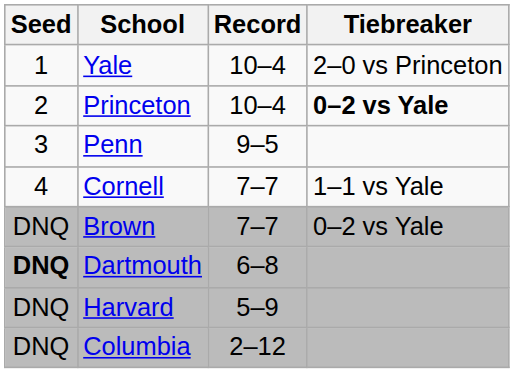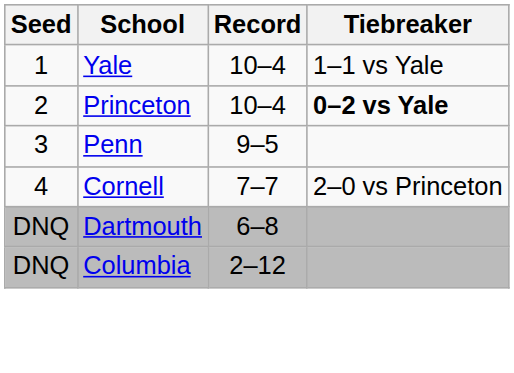 <table class="wikitable" style="text-align:center">
 <tr>
 <th>Seed</th>
 <th>School</th>
 <th>Record</th>
 <th>Tiebreaker</th>
 </tr>
 <tr>
 <td>1</td>
 <td align="left"><a href='#'>Yale</a></td>
 <td>10–4</td>
-<td align="left">2–0 vs Princeton</td>
+<td align="left">1–1 vs Yale</td>
 </tr>
 <tr>
 <td>2</td>
 <td align="left"><a href='#'>Princeton</a></td>
 <td>10–4</td>
 <td align="left"><strong>0–2 vs Yale</strong></td>
 </tr>
 <tr>
 <td>3</td>
 <td align="left"><a href='#'>Penn</a></td>
 <td>9–5</td>
 <td></td>
 </tr>
 <tr>
 <td>4</td>
 <td align="left"><a href='#'>Cornell</a></td>
 <td>7–7</td>
-<td align="left">1–1 vs Yale</td>
+<td align="left">2–0 vs Princeton</td>
 </tr>
 <tr bgcolor="#bbbbbb">
 <td>DNQ</td>
-<td align="left"><a href='#'>Brown</a></td>
-<td>7–7</td>
-<td align="left">0–2 vs Yale</td>
-</tr>
-<tr bgcolor="#bbbbbb">
-<td><strong>DNQ</strong></td>
 <td align="left"><a href='#'>Dartmouth</a></td>
 <td>6–8</td>
-<td></td>
-</tr>
-<tr bgcolor="#bbbbbb">
-<td>DNQ</td>
-<td align="left"><a href='#'>Harvard</a></td>
-<td>5–9</td>
 <td></td>
 </tr>
 <tr bgcolor="#bbbbbb">
 <td>DNQ</td>
 <td align="left"><a href='#'>Columbia</a></td>
 <td>2–12</td>
 <td></td>
 </tr>
 </table>
